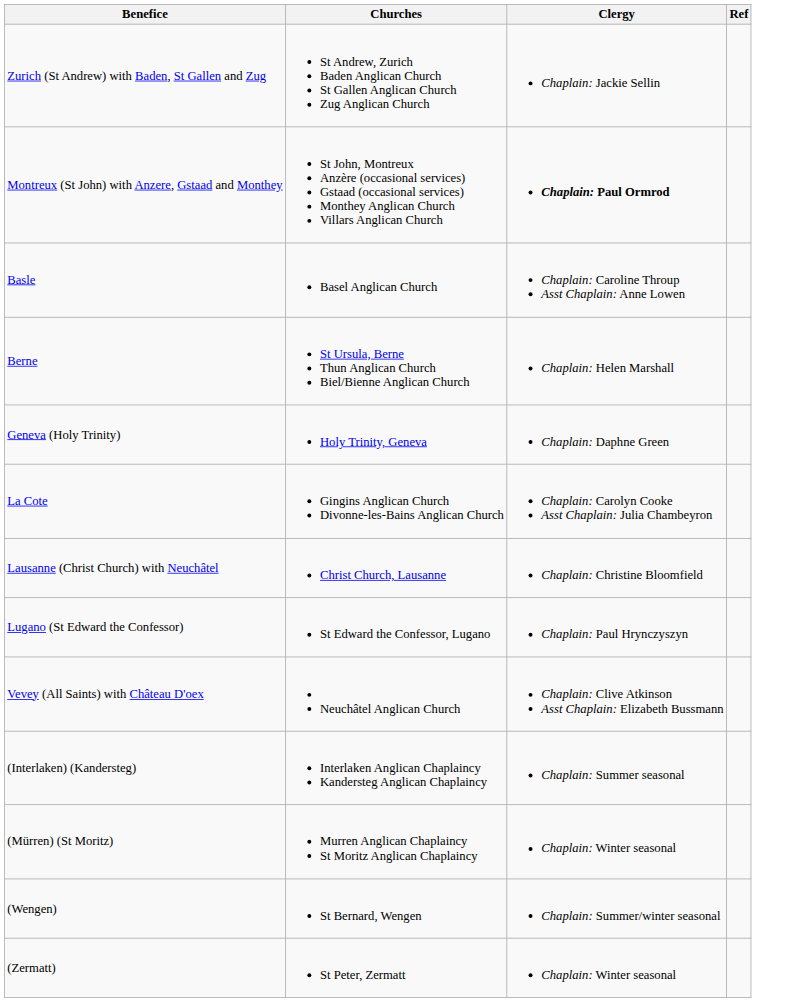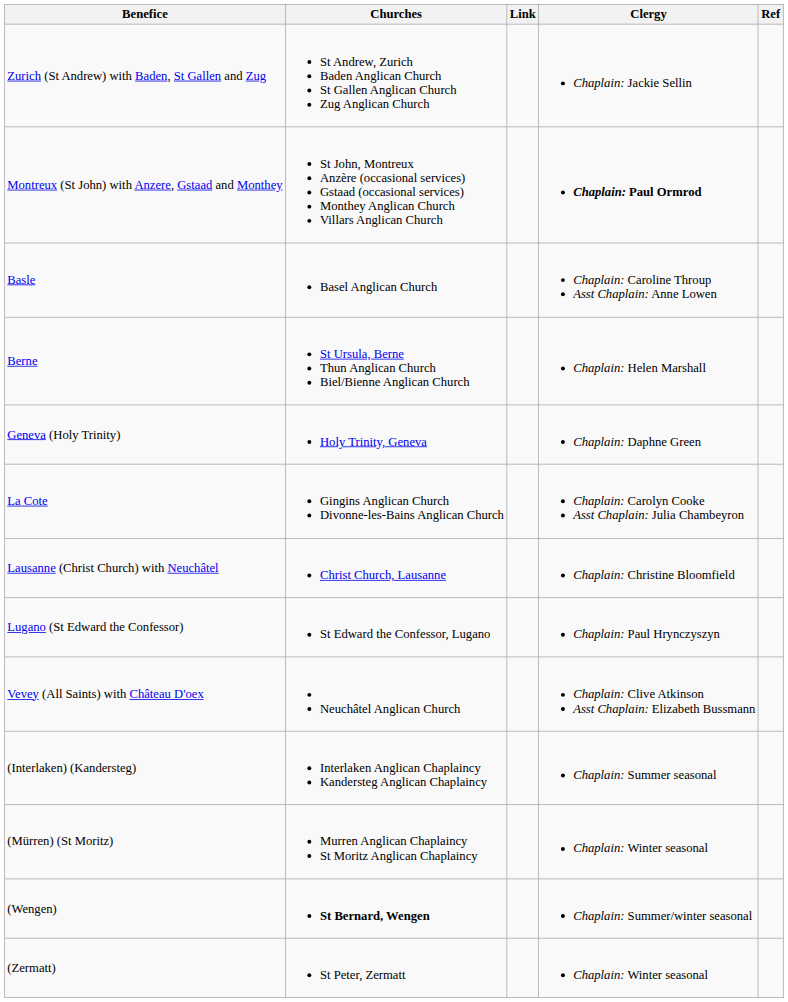 <table class="wikitable">
 <tr>
 <th>Benefice</th>
 <th>Churches</th>
+<th>Link</th>
 <th>Clergy</th>
 <th>Ref</th>
 </tr>
 <tr>
 <td><a href='#'>Zurich</a> (St Andrew) with <a href='#'>Baden</a>, <a href='#'>St Gallen</a> and <a href='#'>Zug</a></td>
 <td><br><ul><li>St Andrew, Zurich</li><li>Baden Anglican Church</li><li>St Gallen Anglican Church</li><li>Zug Anglican Church</li></ul></td>
+<td></td>
 <td><br><ul><li><em>Chaplain:</em> Jackie Sellin</li></ul></td>
 <td></td>
 </tr>
 <tr>
 <td><a href='#'>Montreux</a> (St John) with <a href='#'>Anzere</a>, <a href='#'>Gstaad</a> and <a href='#'>Monthey</a></td>
 <td><br><ul><li>St John, Montreux</li><li>Anzère (occasional services)</li><li>Gstaad (occasional services)</li><li>Monthey Anglican Church</li><li>Villars Anglican Church</li></ul></td>
+<td></td>
 <td><strong><br><ul><li><em>Chaplain:</em> Paul Ormrod</li></ul></strong></td>
 <td></td>
 </tr>
 <tr>
 <td><a href='#'>Basle</a></td>
 <td><br><ul><li>Basel Anglican Church</li></ul></td>
+<td></td>
 <td><br><ul><li><em>Chaplain:</em> Caroline Throup</li><li><em>Asst Chaplain:</em> Anne Lowen</li></ul></td>
 <td></td>
 </tr>
 <tr>
 <td><a href='#'>Berne</a></td>
 <td><br><ul><li><a href='#'>St Ursula, Berne</a></li><li>Thun Anglican Church</li><li>Biel/Bienne Anglican Church</li></ul></td>
+<td></td>
 <td><br><ul><li><em>Chaplain:</em> Helen Marshall</li></ul></td>
 <td></td>
 </tr>
 <tr>
 <td><a href='#'>Geneva</a> (Holy Trinity)</td>
 <td><br><ul><li><a href='#'>Holy Trinity, Geneva</a></li></ul></td>
+<td></td>
 <td><br><ul><li><em>Chaplain:</em> Daphne Green</li></ul></td>
 <td></td>
 </tr>
 <tr>
 <td><a href='#'>La Cote</a></td>
 <td><br><ul><li>Gingins Anglican Church</li><li>Divonne-les-Bains Anglican Church</li></ul></td>
+<td></td>
 <td><br><ul><li><em>Chaplain:</em> Carolyn Cooke</li><li><em>Asst Chaplain:</em> Julia Chambeyron</li></ul></td>
 <td></td>
 </tr>
 <tr>
 <td><a href='#'>Lausanne</a> (Christ Church) with <a href='#'>Neuchâtel</a></td>
 <td><br><ul><li><a href='#'>Christ Church, Lausanne</a></li></ul></td>
+<td></td>
 <td><br><ul><li><em>Chaplain:</em> Christine Bloomfield</li></ul></td>
 <td></td>
 </tr>
 <tr>
 <td><a href='#'>Lugano</a> (St Edward the Confessor)</td>
 <td><br><ul><li>St Edward the Confessor, Lugano</li></ul></td>
+<td></td>
 <td><br><ul><li><em>Chaplain:</em> Paul Hrynczyszyn</li></ul></td>
 <td></td>
 </tr>
 <tr>
 <td><a href='#'>Vevey</a> (All Saints) with <a href='#'>Château D'oex</a></td>
 <td><br><ul><li></li><li>Neuchâtel Anglican Church</li></ul></td>
+<td></td>
 <td><br><ul><li><em>Chaplain:</em> Clive Atkinson</li><li><em>Asst Chaplain:</em> Elizabeth Bussmann</li></ul></td>
 <td></td>
 </tr>
 <tr>
 <td>(Interlaken) (Kandersteg)</td>
 <td><br><ul><li>Interlaken Anglican Chaplaincy</li><li>Kandersteg Anglican Chaplaincy</li></ul></td>
+<td></td>
 <td><br><ul><li><em>Chaplain:</em> Summer seasonal</li></ul></td>
 <td></td>
 </tr>
 <tr>
 <td>(Mürren) (St Moritz)</td>
 <td><br><ul><li>Murren Anglican Chaplaincy</li><li>St Moritz Anglican Chaplaincy</li></ul></td>
+<td></td>
 <td><br><ul><li><em>Chaplain:</em> Winter seasonal</li></ul></td>
 <td></td>
 </tr>
 <tr>
 <td>(Wengen)</td>
-<td><br><ul><li>St Bernard, Wengen</li></ul></td>
+<td><strong><br><ul><li>St Bernard, Wengen</li></ul></strong></td>
+<td></td>
 <td><br><ul><li><em>Chaplain:</em> Summer/winter seasonal</li></ul></td>
 <td></td>
 </tr>
 <tr>
 <td>(Zermatt)</td>
 <td><br><ul><li>St Peter, Zermatt</li></ul></td>
+<td></td>
 <td><br><ul><li><em>Chaplain:</em> Winter seasonal</li></ul></td>
 <td></td>
 </tr>
 </table>
